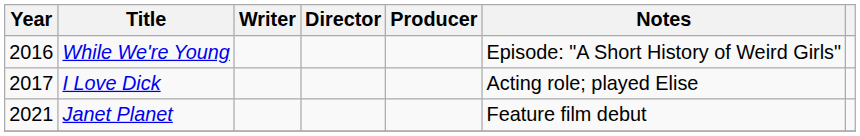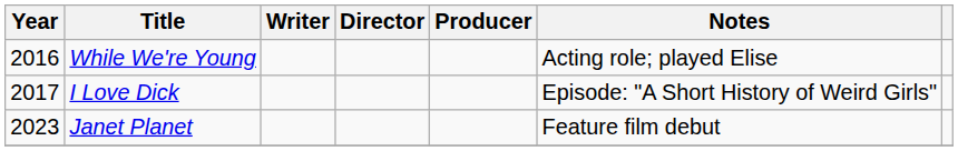 <table class="wikitable">
 <tr>
 <th>Year</th>
 <th scope="col">Title</th>
 <th scope="col">Writer</th>
 <th scope="col">Director</th>
 <th scope="col">Producer</th>
 <th class="unsortable">Notes</th>
 <th></th>
 </tr>
 <tr>
 <td>2016</td>
 <td><em><a href='#'>While We're Young</a></em></td>
 <td></td>
 <td></td>
 <td></td>
-<td>Episode: "A Short History of Weird Girls"</td>
+<td>Acting role; played Elise</td>
 <td></td>
 </tr>
 <tr>
 <td>2017</td>
 <td><em><a href='#'>I Love Dick</a></em></td>
 <td></td>
 <td></td>
 <td></td>
-<td>Acting role; played Elise</td>
+<td>Episode: "A Short History of Weird Girls"</td>
 <td></td>
 </tr>
 <tr>
-<td>2021</td>
+<td>2023</td>
 <td><em><a href='#'>Janet Planet</a></em></td>
 <td></td>
 <td></td>
 <td></td>
 <td>Feature film debut</td>
 <td></td>
 </tr>
 <tr>
 </tr>
 </table>
